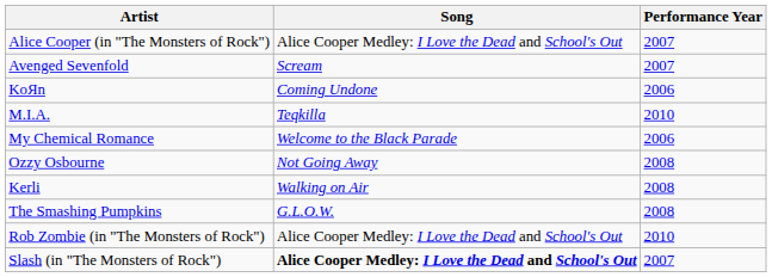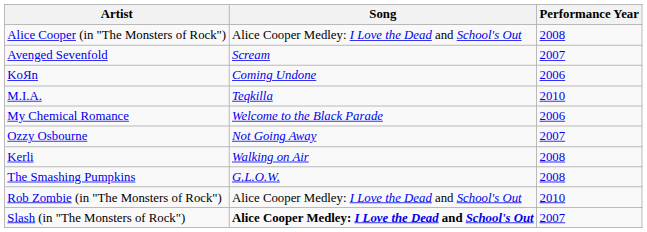 <table class="wikitable">
 <tr>
 <th>Artist</th>
 <th>Song</th>
 <th>Performance Year</th>
 </tr>
 <tr>
 <td><a href='#'>Alice Cooper</a> (in "The Monsters of Rock")</td>
 <td>Alice Cooper Medley: <em><a href='#'>I Love the Dead</a></em> and <em><a href='#'>School's Out</a></em></td>
-<td><a href='#'>2007</a></td>
+<td><a href='#'>2008</a></td>
 </tr>
 <tr>
 <td><a href='#'>Avenged Sevenfold</a></td>
 <td><em><a href='#'>Scream</a></em></td>
 <td><a href='#'>2007</a></td>
 </tr>
 <tr>
 <td><a href='#'>KoЯn</a></td>
 <td><em><a href='#'>Coming Undone</a></em></td>
 <td><a href='#'>2006</a></td>
 </tr>
 <tr>
 <td><a href='#'>M.I.A.</a></td>
 <td><em><a href='#'>Teqkilla</a></em></td>
 <td><a href='#'>2010</a></td>
 </tr>
 <tr>
 <td><a href='#'>My Chemical Romance</a></td>
 <td><em><a href='#'>Welcome to the Black Parade</a></em></td>
 <td><a href='#'>2006</a></td>
 </tr>
 <tr>
 <td><a href='#'>Ozzy Osbourne</a></td>
 <td><em><a href='#'>Not Going Away</a></em></td>
-<td><a href='#'>2008</a></td>
+<td><a href='#'>2007</a></td>
 </tr>
 <tr>
 <td><a href='#'>Kerli</a></td>
 <td><em><a href='#'>Walking on Air</a></em></td>
 <td><a href='#'>2008</a></td>
 </tr>
 <tr>
 <td><a href='#'>The Smashing Pumpkins</a></td>
 <td><em><a href='#'>G.L.O.W.</a></em></td>
 <td><a href='#'>2008</a></td>
 </tr>
 <tr>
 <td><a href='#'>Rob Zombie</a> (in "The Monsters of Rock")</td>
 <td>Alice Cooper Medley: <em><a href='#'>I Love the Dead</a></em> and <em><a href='#'>School's Out</a></em></td>
 <td><a href='#'>2010</a></td>
 </tr>
 <tr>
 <td><a href='#'>Slash</a> (in "The Monsters of Rock")</td>
 <td><strong>Alice Cooper Medley: <em><a href='#'>I Love the Dead</a></em> and <em><a href='#'>School's Out</a></em></strong></td>
 <td><a href='#'>2007</a></td>
 </tr>
 </table>
